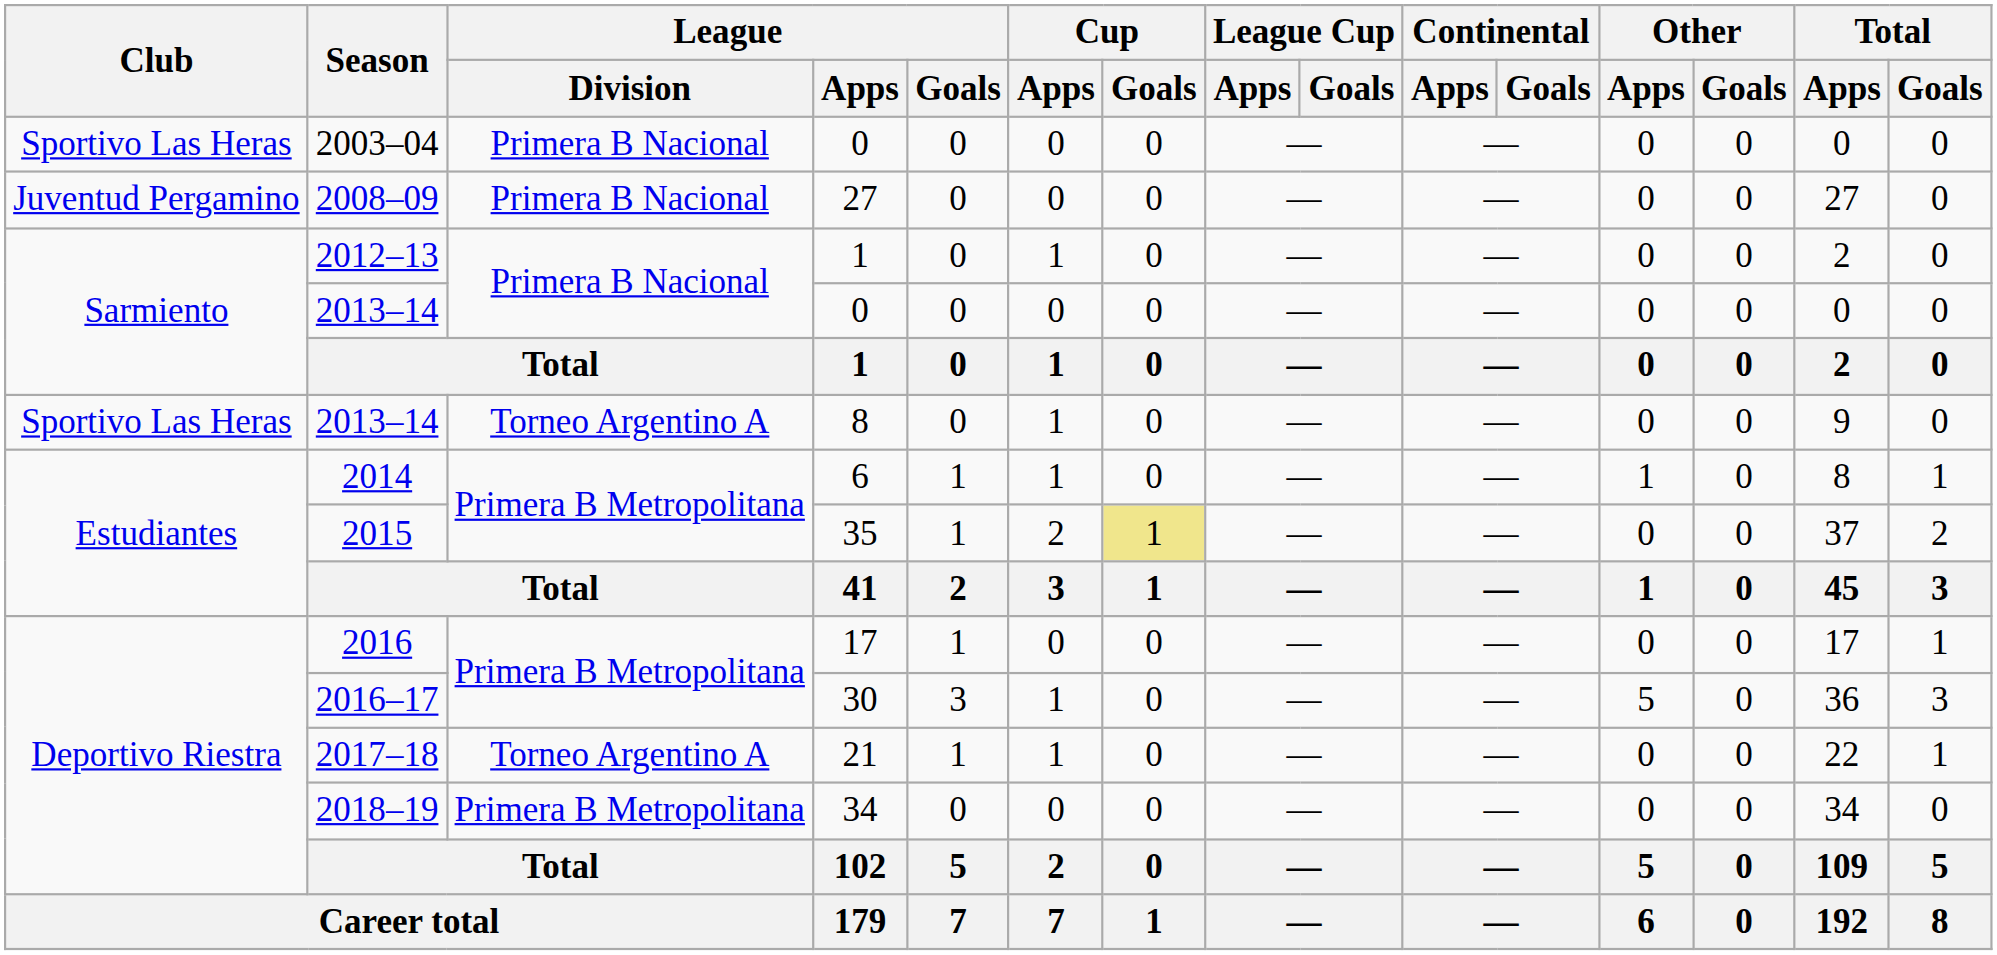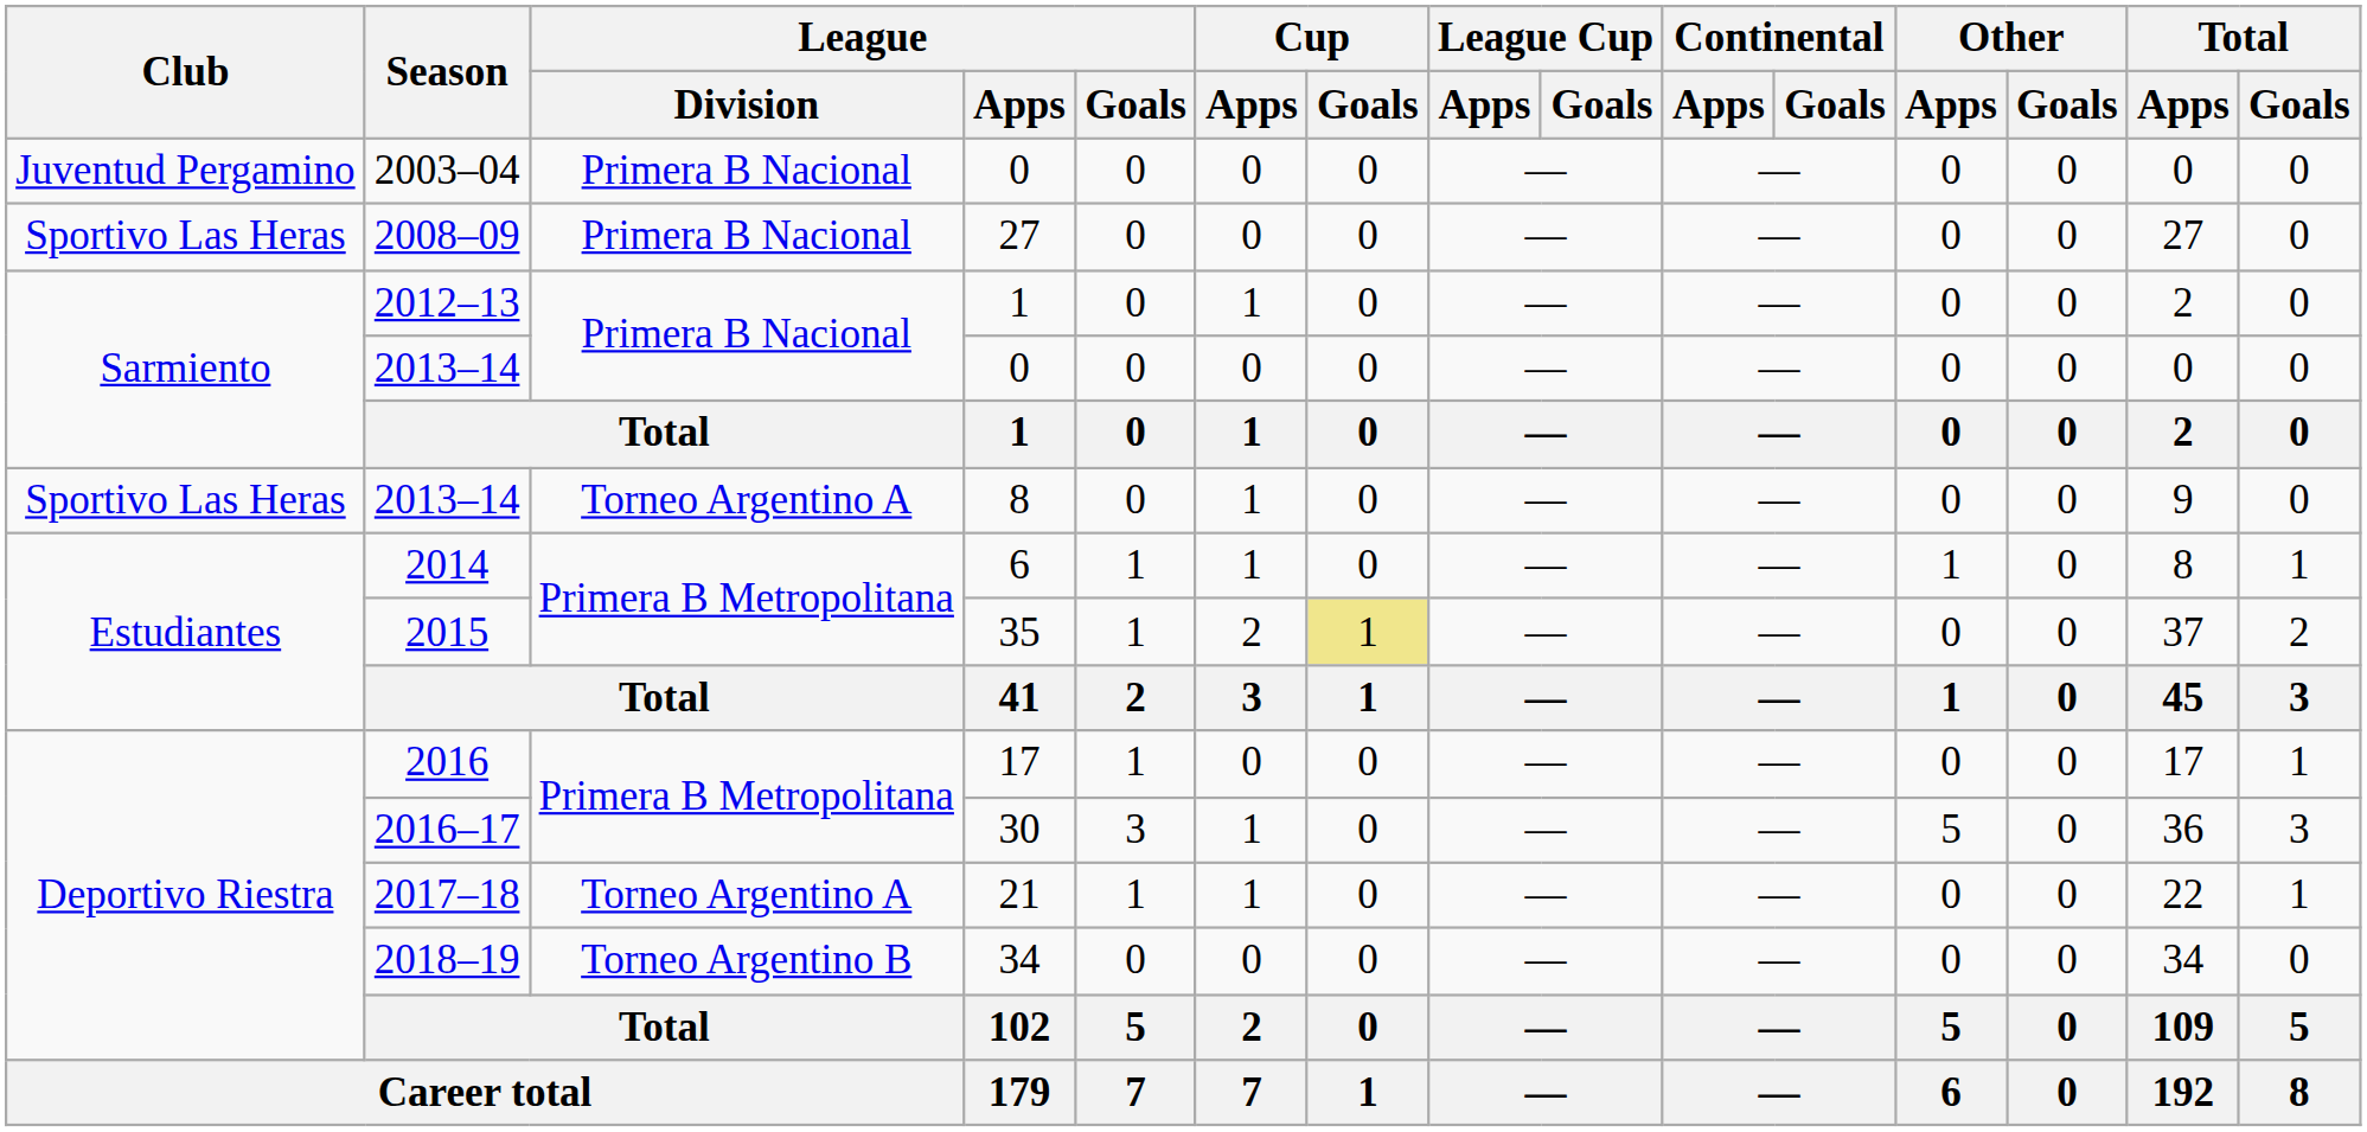 <table class="wikitable" style="text-align:center">
 <tr>
 <th rowspan="2">Club</th>
 <th rowspan="2">Season</th>
 <th colspan="3">League</th>
 <th colspan="2">Cup</th>
 <th colspan="2">League Cup</th>
 <th colspan="2">Continental</th>
 <th colspan="2">Other</th>
 <th colspan="2">Total</th>
 </tr>
 <tr>
 <th>Division</th>
 <th>Apps</th>
 <th>Goals</th>
 <th>Apps</th>
 <th>Goals</th>
 <th>Apps</th>
 <th>Goals</th>
 <th>Apps</th>
 <th>Goals</th>
 <th>Apps</th>
 <th>Goals</th>
 <th>Apps</th>
 <th>Goals</th>
 </tr>
 <tr>
-<td rowspan="1"><a href='#'>Sportivo Las Heras</a></td>
+<td rowspan="1"><a href='#'>Juventud Pergamino</a></td>
 <td>2003–04</td>
 <td rowspan="1"><a href='#'>Primera B Nacional</a></td>
 <td>0</td>
 <td>0</td>
 <td>0</td>
 <td>0</td>
 <td colspan="2">—</td>
 <td colspan="2">—</td>
 <td>0</td>
 <td>0</td>
 <td>0</td>
 <td>0</td>
 </tr>
 <tr>
-<td rowspan="1"><a href='#'>Juventud Pergamino</a></td>
+<td rowspan="1"><a href='#'>Sportivo Las Heras</a></td>
 <td><a href='#'>2008–09</a></td>
 <td rowspan="1"><a href='#'>Primera B Nacional</a></td>
 <td>27</td>
 <td>0</td>
 <td>0</td>
 <td>0</td>
 <td colspan="2">—</td>
 <td colspan="2">—</td>
 <td>0</td>
 <td>0</td>
 <td>27</td>
 <td>0</td>
 </tr>
 <tr>
 <td rowspan="3"><a href='#'>Sarmiento</a></td>
 <td><a href='#'>2012–13</a></td>
 <td rowspan="2"><a href='#'>Primera B Nacional</a></td>
 <td>1</td>
 <td>0</td>
 <td>1</td>
 <td>0</td>
 <td colspan="2">—</td>
 <td colspan="2">—</td>
 <td>0</td>
 <td>0</td>
 <td>2</td>
 <td>0</td>
 </tr>
 <tr>
 <td><a href='#'>2013–14</a></td>
 <td>0</td>
 <td>0</td>
 <td>0</td>
 <td>0</td>
 <td colspan="2">—</td>
 <td colspan="2">—</td>
 <td>0</td>
 <td>0</td>
 <td>0</td>
 <td>0</td>
 </tr>
 <tr>
 <th colspan="2">Total</th>
 <th>1</th>
 <th>0</th>
 <th>1</th>
 <th>0</th>
 <th colspan="2">—</th>
 <th colspan="2">—</th>
 <th>0</th>
 <th>0</th>
 <th>2</th>
 <th>0</th>
 </tr>
 <tr>
 <td rowspan="1"><a href='#'>Sportivo Las Heras</a></td>
 <td><a href='#'>2013–14</a></td>
 <td rowspan="1"><a href='#'>Torneo Argentino A</a></td>
 <td>8</td>
 <td>0</td>
 <td>1</td>
 <td>0</td>
 <td colspan="2">—</td>
 <td colspan="2">—</td>
 <td>0</td>
 <td>0</td>
 <td>9</td>
 <td>0</td>
 </tr>
 <tr>
 <td rowspan="3"><a href='#'>Estudiantes</a></td>
 <td><a href='#'>2014</a></td>
 <td rowspan="2"><a href='#'>Primera B Metropolitana</a></td>
 <td>6</td>
 <td>1</td>
 <td>1</td>
 <td>0</td>
 <td colspan="2">—</td>
 <td colspan="2">—</td>
 <td>1</td>
 <td>0</td>
 <td>8</td>
 <td>1</td>
 </tr>
 <tr>
 <td><a href='#'>2015</a></td>
 <td>35</td>
 <td>1</td>
 <td>2</td>
 <td style="background: khaki;">1</td>
 <td colspan="2">—</td>
 <td colspan="2">—</td>
 <td>0</td>
 <td>0</td>
 <td>37</td>
 <td>2</td>
 </tr>
 <tr>
 <th colspan="2">Total</th>
 <th>41</th>
 <th>2</th>
 <th>3</th>
 <th>1</th>
 <th colspan="2">—</th>
 <th colspan="2">—</th>
 <th>1</th>
 <th>0</th>
 <th>45</th>
 <th>3</th>
 </tr>
 <tr>
 <td rowspan="5"><a href='#'>Deportivo Riestra</a></td>
 <td><a href='#'>2016</a></td>
 <td rowspan="2"><a href='#'>Primera B Metropolitana</a></td>
 <td>17</td>
 <td>1</td>
 <td>0</td>
 <td>0</td>
 <td colspan="2">—</td>
 <td colspan="2">—</td>
 <td>0</td>
 <td>0</td>
 <td>17</td>
 <td>1</td>
 </tr>
 <tr>
 <td><a href='#'>2016–17</a></td>
 <td>30</td>
 <td>3</td>
 <td>1</td>
 <td>0</td>
 <td colspan="2">—</td>
 <td colspan="2">—</td>
 <td>5</td>
 <td>0</td>
 <td>36</td>
 <td>3</td>
 </tr>
 <tr>
 <td><a href='#'>2017–18</a></td>
 <td rowspan="1"><a href='#'>Torneo Argentino A</a></td>
 <td>21</td>
 <td>1</td>
 <td>1</td>
 <td>0</td>
 <td colspan="2">—</td>
 <td colspan="2">—</td>
 <td>0</td>
 <td>0</td>
 <td>22</td>
 <td>1</td>
 </tr>
 <tr>
 <td><a href='#'>2018–19</a></td>
-<td rowspan="1"><a href='#'>Primera B Metropolitana</a></td>
+<td rowspan="1"><a href='#'>Torneo Argentino B</a></td>
 <td>34</td>
 <td>0</td>
 <td>0</td>
 <td>0</td>
 <td colspan="2">—</td>
 <td colspan="2">—</td>
 <td>0</td>
 <td>0</td>
 <td>34</td>
 <td>0</td>
 </tr>
 <tr>
 <th colspan="2">Total</th>
 <th>102</th>
 <th>5</th>
 <th>2</th>
 <th>0</th>
 <th colspan="2">—</th>
 <th colspan="2">—</th>
 <th>5</th>
 <th>0</th>
 <th>109</th>
 <th>5</th>
 </tr>
 <tr>
 <th colspan="3">Career total</th>
 <th>179</th>
 <th>7</th>
 <th>7</th>
 <th>1</th>
 <th colspan="2">—</th>
 <th colspan="2">—</th>
 <th>6</th>
 <th>0</th>
 <th>192</th>
 <th>8</th>
 </tr>
 </table>
